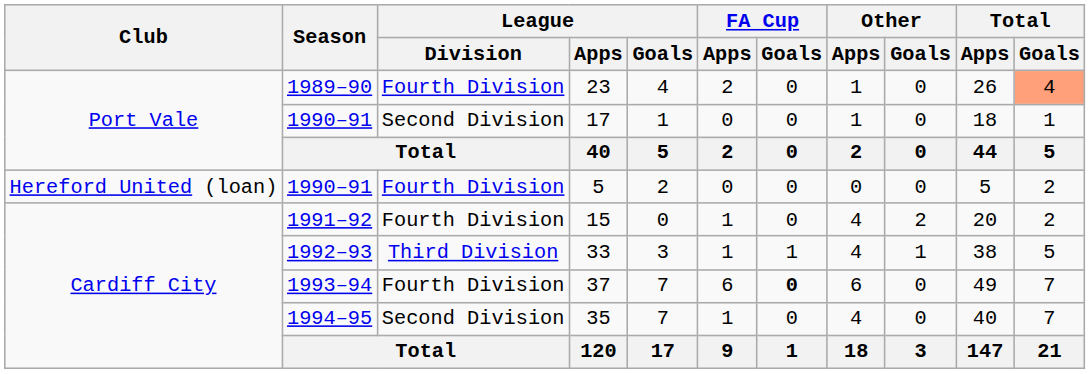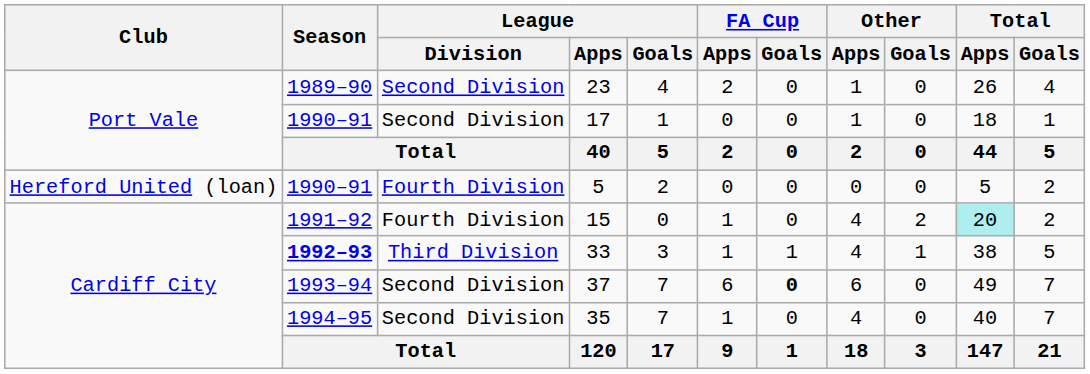 <table class="wikitable" style="text-align:center">
 <tr>
 <th rowspan="2">Club</th>
 <th rowspan="2">Season</th>
 <th colspan="3">League</th>
 <th colspan="2"><a href='#'>FA Cup</a></th>
 <th colspan="2">Other</th>
 <th colspan="2">Total</th>
 </tr>
 <tr>
 <th>Division</th>
 <th>Apps</th>
 <th>Goals</th>
 <th>Apps</th>
 <th>Goals</th>
 <th>Apps</th>
 <th>Goals</th>
 <th>Apps</th>
 <th>Goals</th>
 </tr>
 <tr>
 <td rowspan="3"><a href='#'>Port Vale</a></td>
 <td><a href='#'>1989–90</a></td>
-<td><a href='#'>Fourth Division</a></td>
+<td><a href='#'>Second Division</a></td>
 <td>23</td>
 <td>4</td>
 <td>2</td>
 <td>0</td>
 <td>1</td>
 <td>0</td>
 <td>26</td>
-<td style="background: lightsalmon;">4</td>
+<td>4</td>
 </tr>
 <tr>
 <td><a href='#'>1990–91</a></td>
 <td>Second Division</td>
 <td>17</td>
 <td>1</td>
 <td>0</td>
 <td>0</td>
 <td>1</td>
 <td>0</td>
 <td>18</td>
 <td>1</td>
 </tr>
 <tr>
 <th colspan="2">Total</th>
 <th>40</th>
 <th>5</th>
 <th>2</th>
 <th>0</th>
 <th>2</th>
 <th>0</th>
 <th>44</th>
 <th>5</th>
 </tr>
 <tr>
 <td><a href='#'>Hereford United</a> (loan)</td>
 <td><a href='#'>1990–91</a></td>
 <td><a href='#'>Fourth Division</a></td>
 <td>5</td>
 <td>2</td>
 <td>0</td>
 <td>0</td>
 <td>0</td>
 <td>0</td>
 <td>5</td>
 <td>2</td>
 </tr>
 <tr>
 <td rowspan="5"><a href='#'>Cardiff City</a></td>
 <td><a href='#'>1991–92</a></td>
 <td>Fourth Division</td>
 <td>15</td>
 <td>0</td>
 <td>1</td>
 <td>0</td>
 <td>4</td>
 <td>2</td>
-<td>20</td>
+<td style="background: paleturquoise;">20</td>
 <td>2</td>
 </tr>
 <tr>
-<td><a href='#'>1992–93</a></td>
+<td><strong><a href='#'>1992–93</a></strong></td>
 <td><a href='#'>Third Division</a></td>
 <td>33</td>
 <td>3</td>
 <td>1</td>
 <td>1</td>
 <td>4</td>
 <td>1</td>
 <td>38</td>
 <td>5</td>
 </tr>
 <tr>
 <td><a href='#'>1993–94</a></td>
-<td>Fourth Division</td>
+<td>Second Division</td>
 <td>37</td>
 <td>7</td>
 <td>6</td>
 <td><strong>0</strong></td>
 <td>6</td>
 <td>0</td>
 <td>49</td>
 <td>7</td>
 </tr>
 <tr>
 <td><a href='#'>1994–95</a></td>
 <td>Second Division</td>
 <td>35</td>
 <td>7</td>
 <td>1</td>
 <td>0</td>
 <td>4</td>
 <td>0</td>
 <td>40</td>
 <td>7</td>
 </tr>
 <tr>
 <th colspan="2">Total</th>
 <th>120</th>
 <th>17</th>
 <th>9</th>
 <th>1</th>
 <th>18</th>
 <th>3</th>
 <th>147</th>
 <th>21</th>
 </tr>
 </table>
